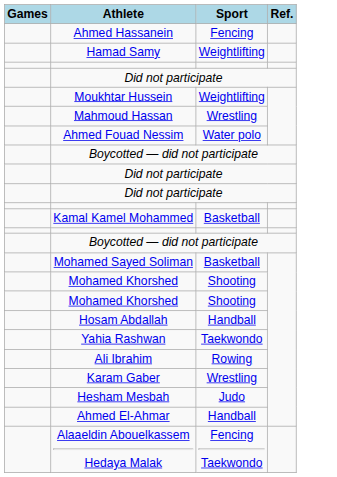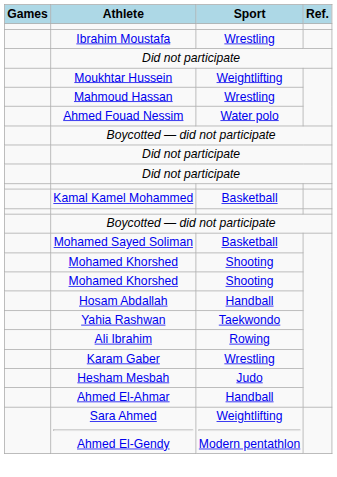 <table class="wikitable" style="text-align:center">
 <tr>
 <th style="background-color:lightblue">Games</th>
 <th style="background-color:lightblue">Athlete</th>
 <th style="background-color:lightblue">Sport</th>
 <th style="background-color:lightblue">Ref.</th>
 </tr>
 <tr>
 <td align=left></td>
-<td><a href='#'>Ahmed Hassanein</a></td>
-<td><a href='#'>Fencing</a></td>
+<td></td>
+<td></td>
 <td></td>
 </tr>
 <tr>
 <td align=left></td>
-<td><a href='#'>Hamad Samy</a></td>
-<td><a href='#'>Weightlifting</a></td>
-<td></td>
-</tr>
-<tr>
-<td align=left></td>
-<td></td>
-<td></td>
+<td><a href='#'>Ibrahim Moustafa</a></td>
+<td><a href='#'>Wrestling</a></td>
 <td></td>
 </tr>
 <tr>
 <td align=left></td>
 <td colspan=3><em>Did not participate</em></td>
 </tr>
 <tr>
 <td align=left></td>
 <td><a href='#'>Moukhtar Hussein</a></td>
 <td><a href='#'>Weightlifting</a></td>
 <td rowspan=3></td>
 </tr>
 <tr>
 <td align=left></td>
 <td><a href='#'>Mahmoud Hassan</a></td>
 <td><a href='#'>Wrestling</a></td>
 </tr>
 <tr>
 <td align=left></td>
 <td><a href='#'>Ahmed Fouad Nessim</a></td>
 <td><a href='#'>Water polo</a></td>
 </tr>
 <tr>
 <td align=left></td>
 <td colspan=3><em>Boycotted — did not participate</em></td>
 </tr>
 <tr>
 <td align=left></td>
 <td colspan=3><em>Did not participate</em></td>
 </tr>
 <tr>
 <td align=left></td>
 <td colspan=3><em>Did not participate</em></td>
 </tr>
 <tr>
 <td align=left></td>
 <td></td>
 <td></td>
 <td></td>
 </tr>
 <tr>
 <td align=left></td>
 <td><a href='#'>Kamal Kamel Mohammed</a></td>
 <td><a href='#'>Basketball</a></td>
 <td></td>
 </tr>
 <tr>
 <td align=left></td>
 <td></td>
 <td></td>
 <td></td>
 </tr>
 <tr>
 <td align=left></td>
 <td colspan=3><em>Boycotted — did not participate</em></td>
 </tr>
 <tr>
 <td align=left></td>
 <td><a href='#'>Mohamed Sayed Soliman</a></td>
 <td><a href='#'>Basketball</a></td>
 <td rowspan=9></td>
 </tr>
 <tr>
 <td align=left></td>
 <td><a href='#'>Mohamed Khorshed</a></td>
 <td><a href='#'>Shooting</a></td>
 </tr>
 <tr>
 <td align=left></td>
 <td><a href='#'>Mohamed Khorshed</a></td>
 <td><a href='#'>Shooting</a></td>
 </tr>
 <tr>
 <td align=left></td>
 <td><a href='#'>Hosam Abdallah</a></td>
 <td><a href='#'>Handball</a></td>
 </tr>
 <tr>
 <td align=left></td>
 <td><a href='#'>Yahia Rashwan</a></td>
 <td><a href='#'>Taekwondo</a></td>
 </tr>
 <tr>
 <td align=left></td>
 <td><a href='#'>Ali Ibrahim</a></td>
 <td><a href='#'>Rowing</a></td>
 </tr>
 <tr>
 <td align=left></td>
 <td><a href='#'>Karam Gaber</a></td>
 <td><a href='#'>Wrestling</a></td>
 </tr>
 <tr>
 <td align=left></td>
 <td><a href='#'>Hesham Mesbah</a></td>
 <td><a href='#'>Judo</a></td>
 </tr>
 <tr>
 <td align=left></td>
 <td><a href='#'>Ahmed El-Ahmar</a></td>
 <td><a href='#'>Handball</a></td>
 </tr>
 <tr>
 <td align=left></td>
-<td><a href='#'>Alaaeldin Abouelkassem</a> <hr> <a href='#'>Hedaya Malak</a></td>
-<td><a href='#'>Fencing</a> <hr> <a href='#'>Taekwondo</a></td>
+<td><a href='#'>Sara Ahmed</a> <hr> <a href='#'>Ahmed El-Gendy</a></td>
+<td><a href='#'>Weightlifting</a> <hr> <a href='#'>Modern pentathlon</a></td>
 <td></td>
 </tr>
 </table>
